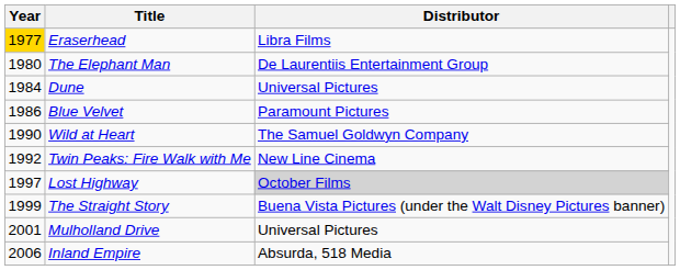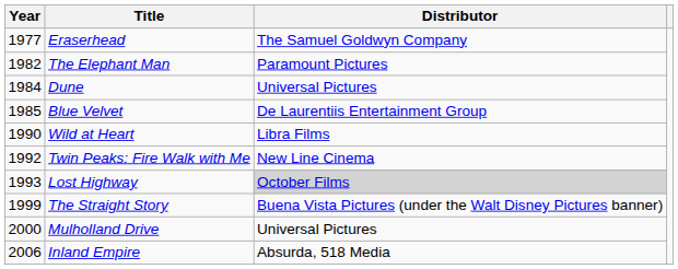 <table class="wikitable">
 <tr>
 <th scope="col">Year</th>
 <th scope="col">Title</th>
 <th scope="col">Distributor</th>
 <th scope="col"></th>
 </tr>
 <tr>
-<td style="background: gold;">1977</td>
+<td>1977</td>
 <td><em><a href='#'>Eraserhead</a></em></td>
-<td><a href='#'>Libra Films</a></td>
+<td><a href='#'>The Samuel Goldwyn Company</a></td>
 <td rowspan=10></td>
 </tr>
 <tr>
-<td>1980</td>
+<td>1982</td>
 <td><em><a href='#'>The Elephant Man</a></em></td>
-<td><a href='#'>De Laurentiis Entertainment Group</a></td>
+<td><a href='#'>Paramount Pictures</a></td>
 </tr>
 <tr>
 <td>1984</td>
 <td><em><a href='#'>Dune</a></em></td>
 <td><a href='#'>Universal Pictures</a></td>
 </tr>
 <tr>
-<td>1986</td>
+<td>1985</td>
 <td><em><a href='#'>Blue Velvet</a></em></td>
-<td><a href='#'>Paramount Pictures</a></td>
+<td><a href='#'>De Laurentiis Entertainment Group</a></td>
 </tr>
 <tr>
 <td>1990</td>
 <td><em><a href='#'>Wild at Heart</a></em></td>
-<td><a href='#'>The Samuel Goldwyn Company</a></td>
+<td><a href='#'>Libra Films</a></td>
 </tr>
 <tr>
 <td>1992</td>
 <td><em><a href='#'>Twin Peaks: Fire Walk with Me</a></em></td>
 <td><a href='#'>New Line Cinema</a></td>
 </tr>
 <tr>
-<td>1997</td>
+<td>1993</td>
 <td><em><a href='#'>Lost Highway</a></em></td>
 <td style="background: lightgrey;"><a href='#'>October Films</a></td>
 </tr>
 <tr>
 <td>1999</td>
 <td><em><a href='#'>The Straight Story</a></em></td>
 <td><a href='#'>Buena Vista Pictures</a> (under the <a href='#'>Walt Disney Pictures</a> banner)</td>
 </tr>
 <tr>
-<td>2001</td>
+<td>2000</td>
 <td><em><a href='#'>Mulholland Drive</a></em></td>
 <td>Universal Pictures</td>
 </tr>
 <tr>
 <td>2006</td>
 <td><em><a href='#'>Inland Empire</a></em></td>
 <td>Absurda, 518 Media</td>
 </tr>
 </table>
